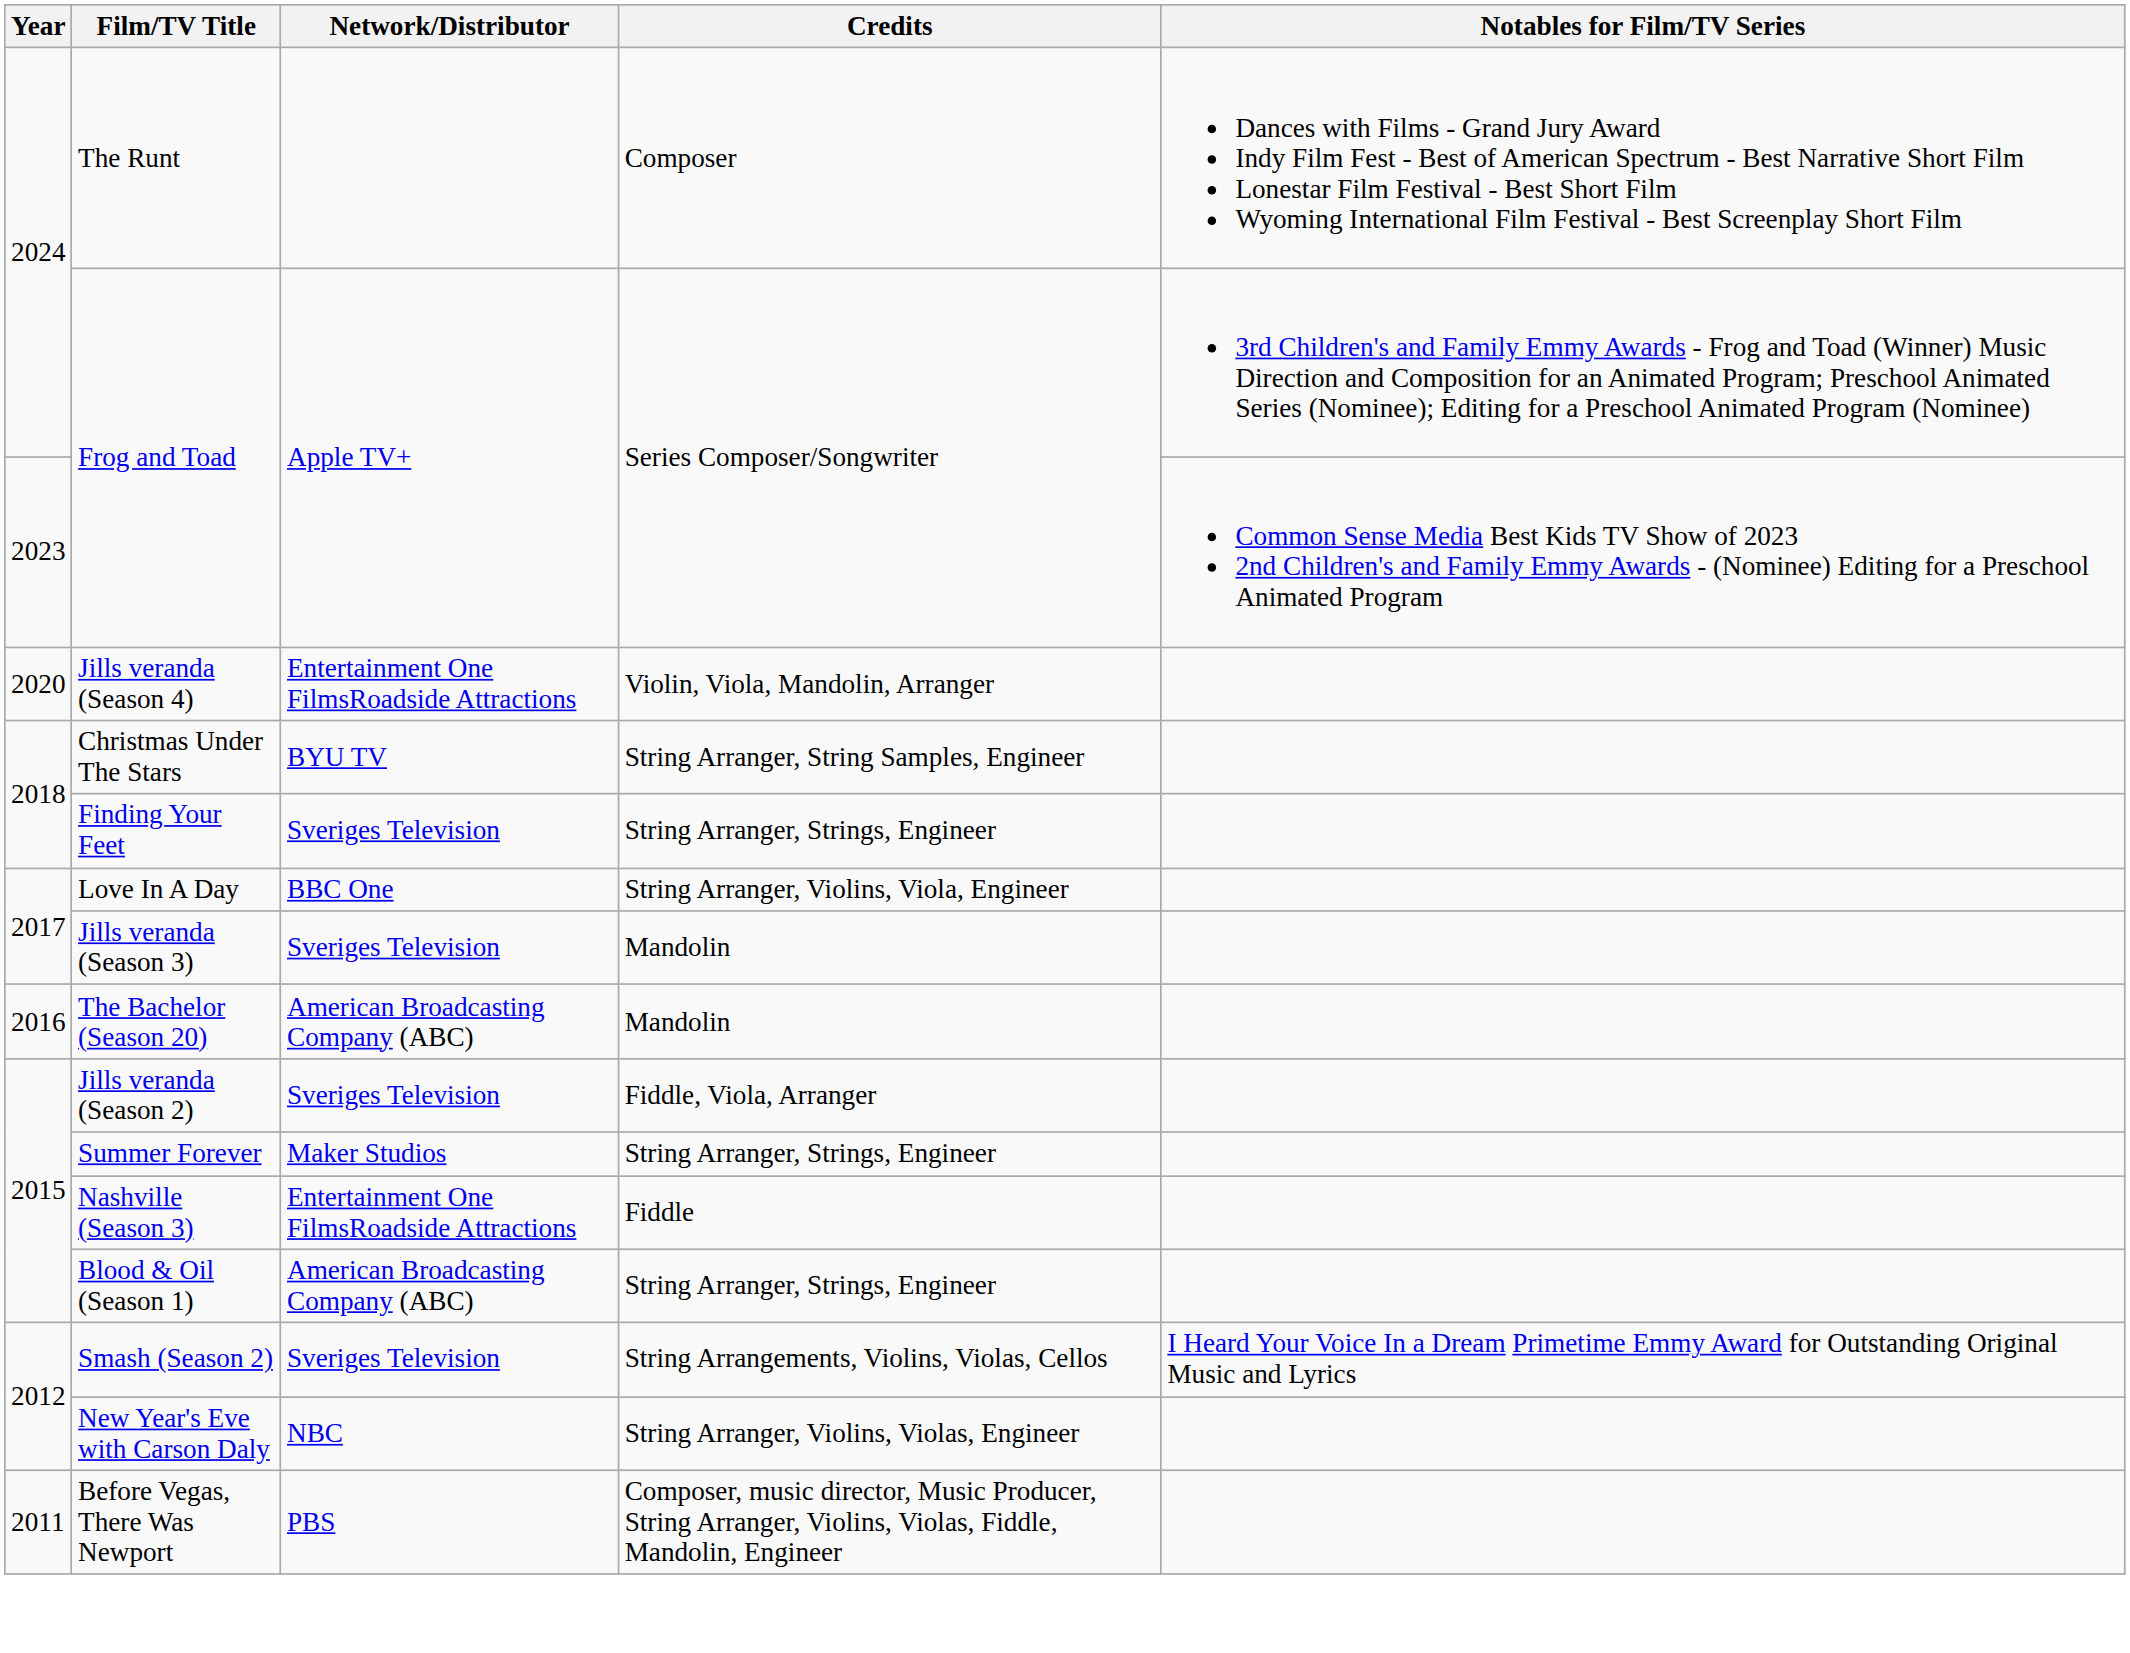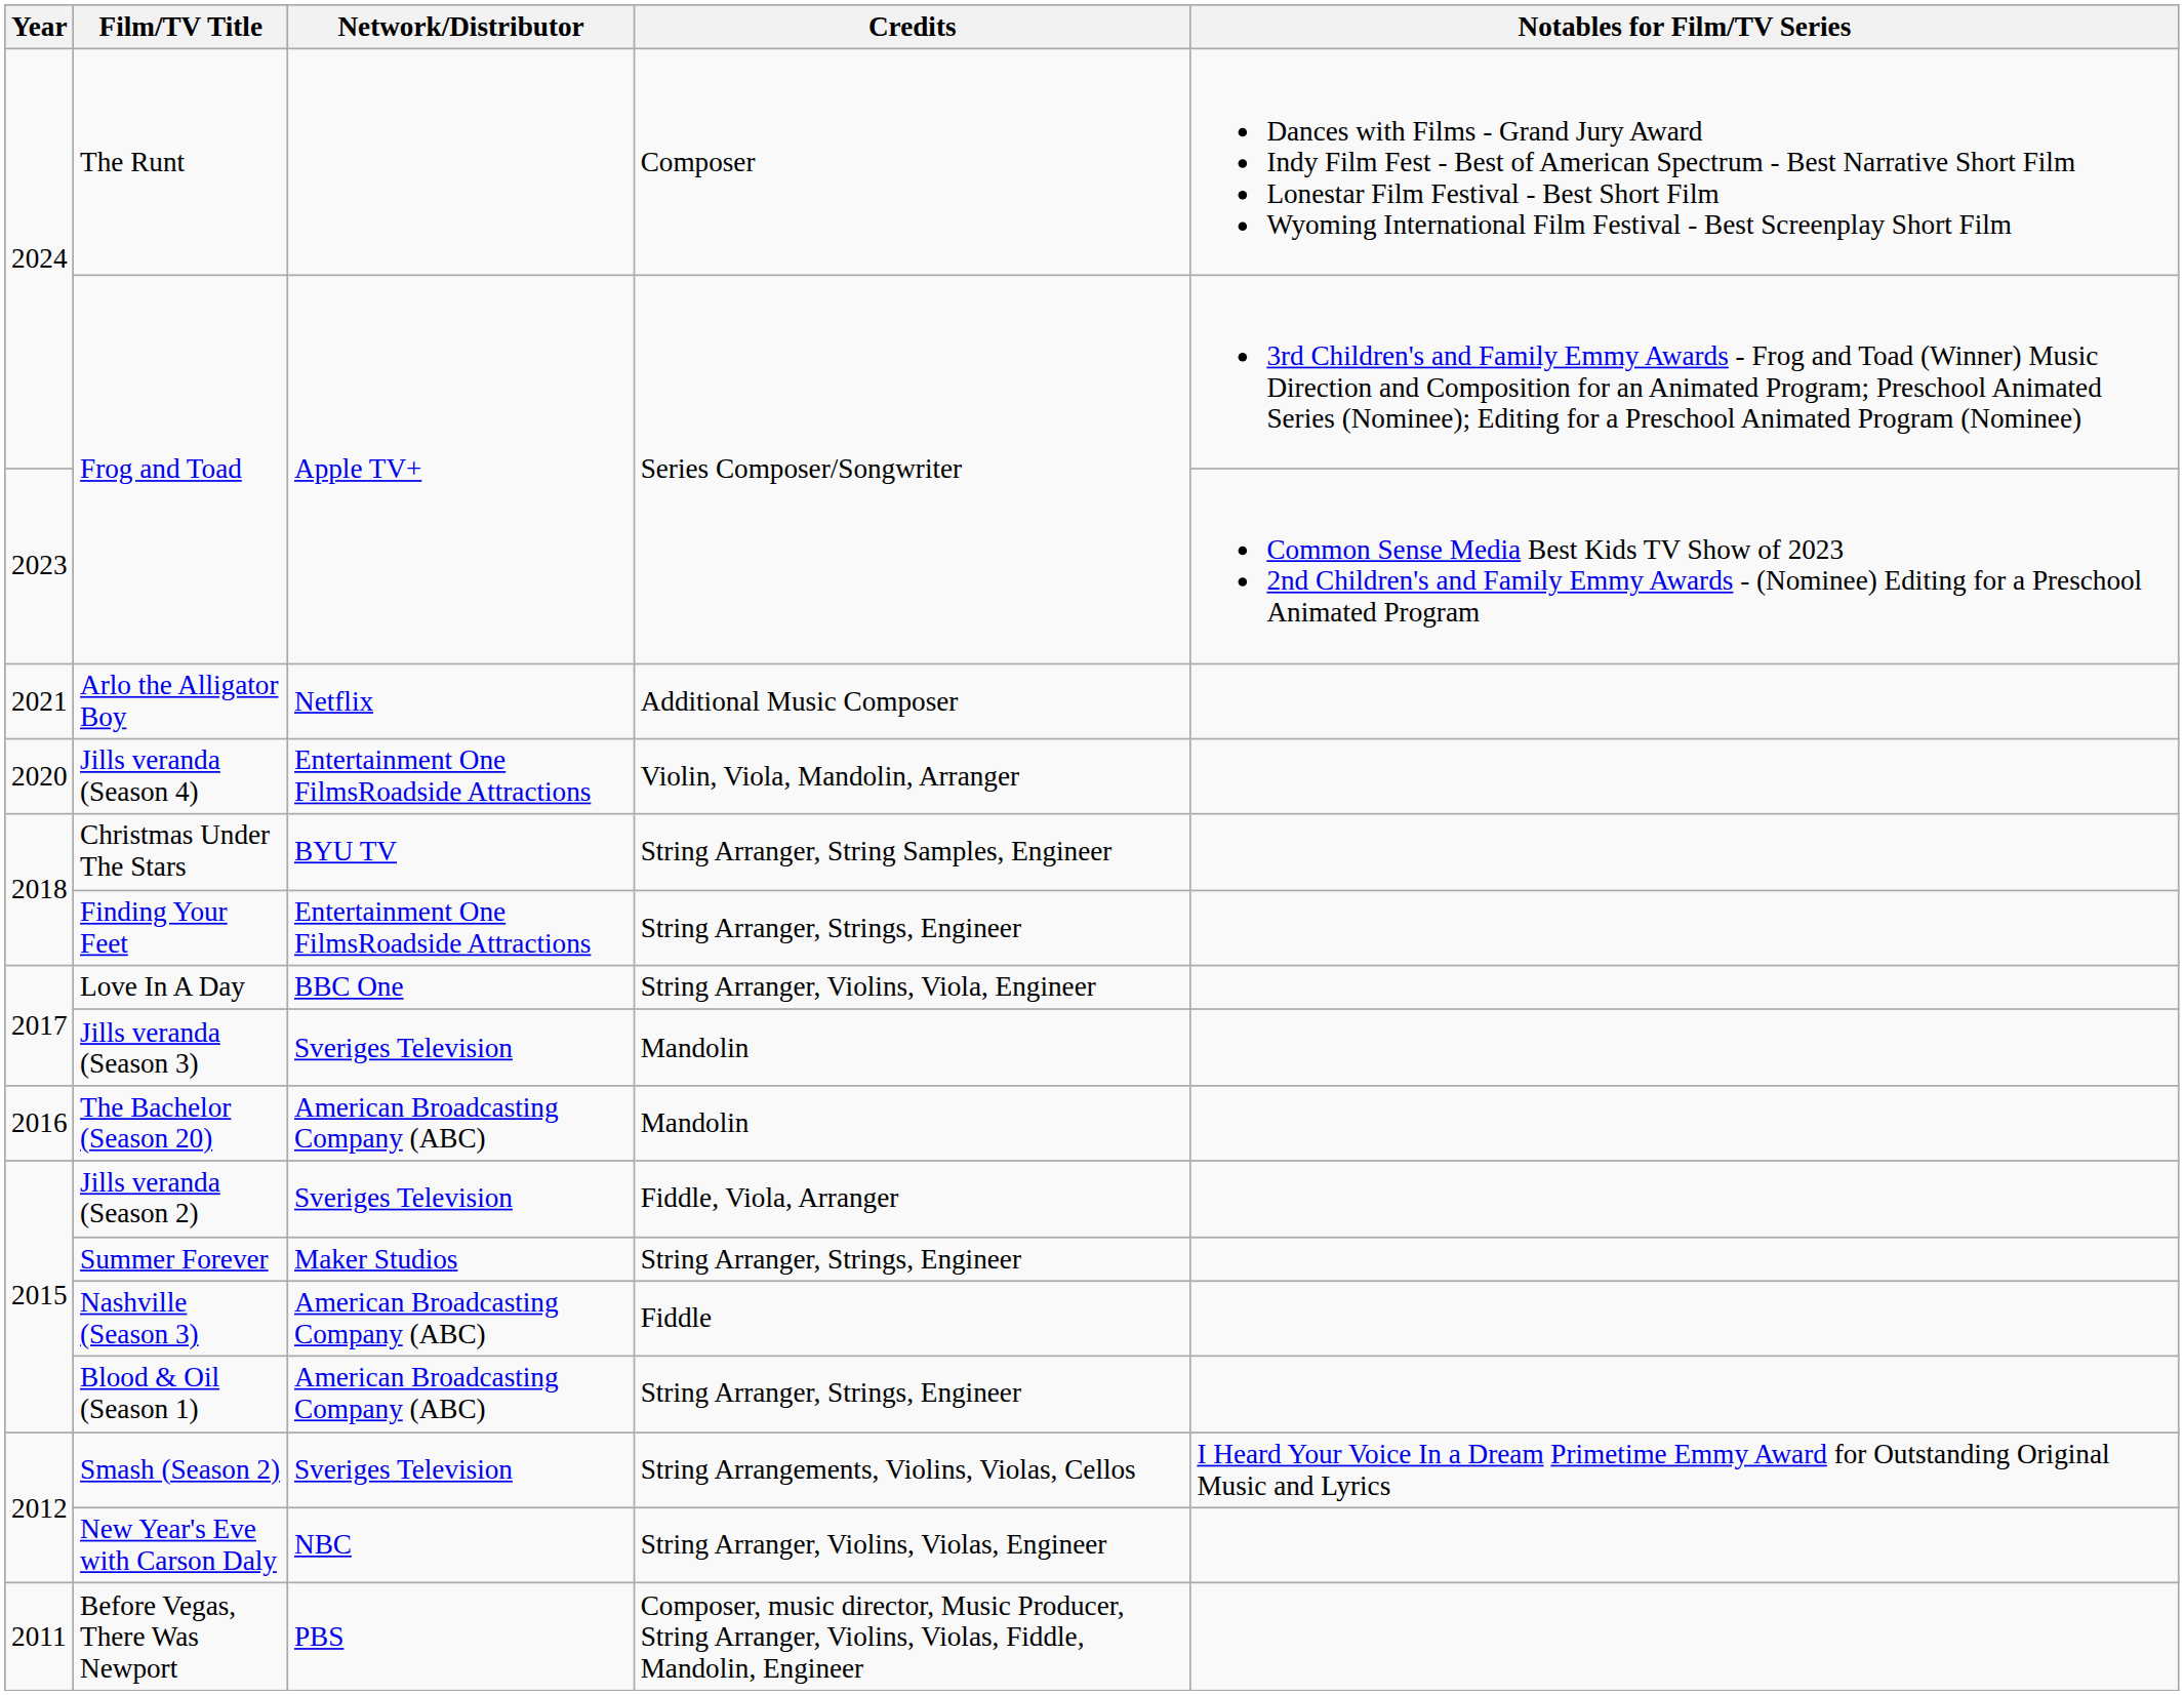 <table class="wikitable">
 <tr>
 <th>Year</th>
 <th>Film/TV Title</th>
 <th>Network/Distributor</th>
 <th>Credits</th>
 <th>Notables for Film/TV Series</th>
 </tr>
 <tr>
 <td rowspan="2">2024</td>
 <td>The Runt</td>
 <td></td>
 <td>Composer</td>
 <td><br><ul><li>Dances with Films - Grand Jury Award </li><li>Indy Film Fest - Best of American Spectrum - Best Narrative Short Film </li><li>Lonestar Film Festival - Best Short Film </li><li>Wyoming International Film Festival - Best Screenplay Short Film </li></ul></td>
 </tr>
 <tr>
 <td rowspan="2"><a href='#'>Frog and Toad</a></td>
 <td rowspan="2"><a href='#'>Apple TV+</a></td>
 <td rowspan="2">Series Composer/Songwriter</td>
 <td><br><ul><li><a href='#'>3rd Children's and Family Emmy Awards</a> - Frog and Toad (Winner) Music Direction and Composition for an Animated Program; Preschool Animated Series (Nominee); Editing for a Preschool Animated Program (Nominee)  </li></ul></td>
 </tr>
 <tr>
 <td>2023</td>
 <td><br><ul><li><a href='#'>Common Sense Media</a> Best Kids TV Show of 2023 </li><li><a href='#'>2nd Children's and Family Emmy Awards</a> - (Nominee) Editing for a Preschool Animated Program</li></ul></td>
 </tr>
 <tr>
+<td>2021</td>
+<td><a href='#'>Arlo the Alligator Boy</a></td>
+<td><a href='#'>Netflix</a></td>
+<td>Additional Music Composer</td>
+<td></td>
+</tr>
+<tr>
 <td>2020</td>
 <td><a href='#'>Jills veranda</a> (Season 4)</td>
 <td><a href='#'>Entertainment One Films</a><a href='#'>Roadside Attractions</a></td>
 <td>Violin, Viola, Mandolin, Arranger</td>
 <td></td>
 </tr>
 <tr>
 <td rowspan="2">2018</td>
 <td>Christmas Under The Stars</td>
 <td><a href='#'>BYU TV</a></td>
 <td>String Arranger, String Samples, Engineer</td>
 <td></td>
 </tr>
 <tr>
 <td><a href='#'>Finding Your Feet</a></td>
-<td><a href='#'>Sveriges Television</a></td>
+<td><a href='#'>Entertainment One Films</a><a href='#'>Roadside Attractions</a></td>
 <td>String Arranger, Strings, Engineer</td>
 <td></td>
 </tr>
 <tr>
 <td rowspan="2">2017</td>
 <td>Love In A Day</td>
 <td><a href='#'>BBC One</a></td>
 <td>String Arranger, Violins, Viola, Engineer</td>
 <td></td>
 </tr>
 <tr>
 <td><a href='#'>Jills veranda</a> (Season 3)</td>
 <td><a href='#'>Sveriges Television</a></td>
 <td>Mandolin</td>
 <td></td>
 </tr>
 <tr>
 <td>2016</td>
 <td><a href='#'>The Bachelor (Season 20)</a></td>
 <td><a href='#'>American Broadcasting Company</a> (ABC)</td>
 <td>Mandolin</td>
 <td></td>
 </tr>
 <tr>
 <td rowspan="4">2015</td>
 <td><a href='#'>Jills veranda</a> (Season 2)</td>
 <td><a href='#'>Sveriges Television</a></td>
 <td>Fiddle, Viola, Arranger</td>
 <td></td>
 </tr>
 <tr>
 <td><a href='#'>Summer Forever</a></td>
 <td><a href='#'>Maker Studios</a></td>
 <td>String Arranger, Strings, Engineer</td>
 <td></td>
 </tr>
 <tr>
 <td><a href='#'>Nashville (Season 3)</a></td>
-<td><a href='#'>Entertainment One Films</a><a href='#'>Roadside Attractions</a></td>
+<td><a href='#'>American Broadcasting Company</a> (ABC)</td>
 <td>Fiddle</td>
 <td></td>
 </tr>
 <tr>
 <td><a href='#'>Blood & Oil</a> (Season 1)</td>
 <td><a href='#'>American Broadcasting Company</a> (ABC)</td>
 <td>String Arranger, Strings, Engineer</td>
 <td></td>
 </tr>
 <tr>
 <td rowspan="2">2012</td>
 <td><a href='#'>Smash (Season 2)</a></td>
 <td><a href='#'>Sveriges Television</a></td>
 <td>String Arrangements, Violins, Violas, Cellos</td>
 <td><a href='#'>I Heard Your Voice In a Dream</a> <a href='#'>Primetime Emmy Award</a> for Outstanding Original Music and Lyrics</td>
 </tr>
 <tr>
 <td><a href='#'>New Year's Eve with Carson Daly</a></td>
 <td><a href='#'>NBC</a></td>
 <td>String Arranger, Violins, Violas, Engineer</td>
 <td></td>
 </tr>
 <tr>
 <td>2011</td>
 <td>Before Vegas, There Was Newport</td>
 <td><a href='#'>PBS</a></td>
 <td>Composer, music director, Music Producer, String Arranger, Violins, Violas, Fiddle, Mandolin, Engineer</td>
 <td></td>
 </tr>
 </table>
